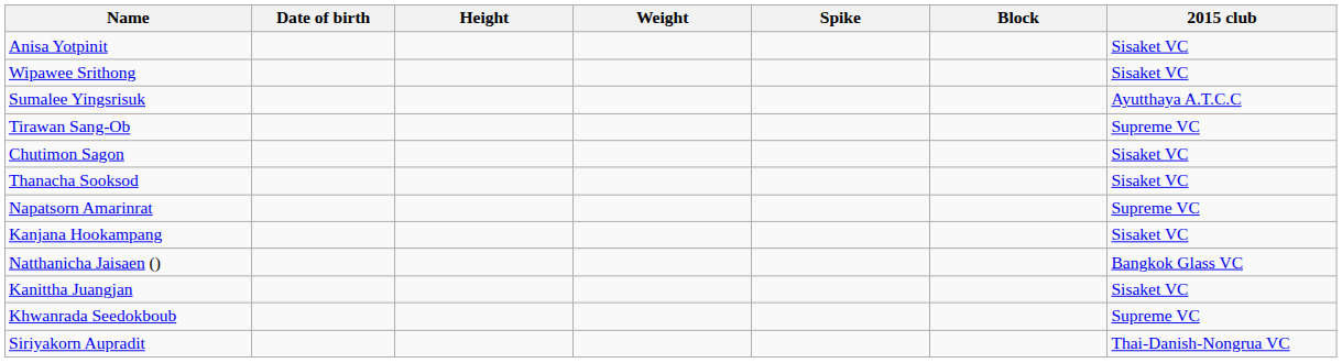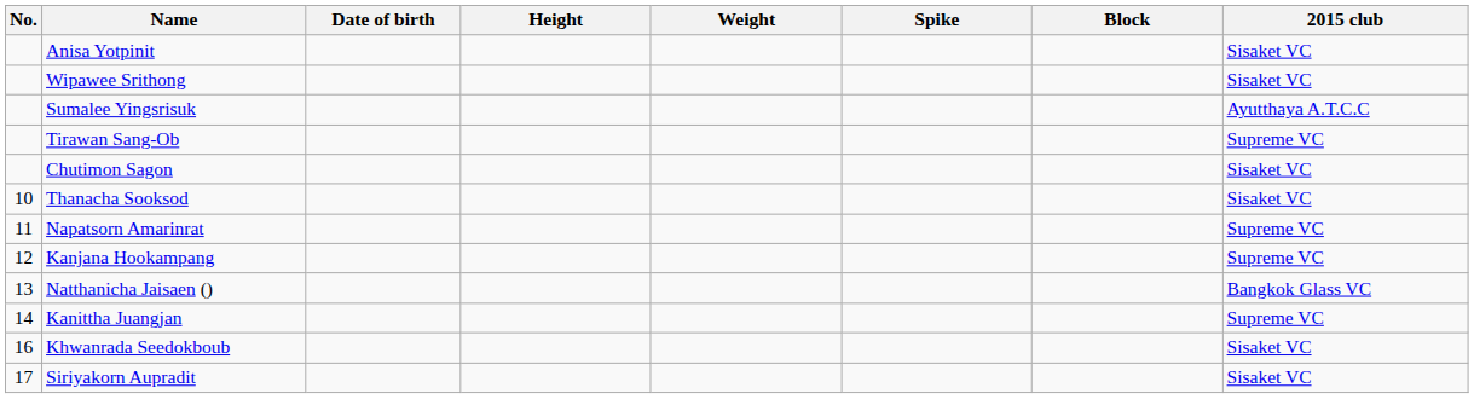 <table class="wikitable sortable" style="text-align:center;">
 <tr>
+<th>No.</th>
 <th style="width:14em">Name</th>
 <th style="width:8em">Date of birth</th>
 <th style="width:10em">Height</th>
 <th style="width:10em">Weight</th>
 <th style="width:10em">Spike</th>
 <th style="width:10em">Block</th>
 <th style="width:13em">2015 club</th>
 </tr>
 <tr>
+<td></td>
 <td align=left><a href='#'>Anisa Yotpinit</a></td>
 <td align=right></td>
 <td></td>
 <td></td>
 <td></td>
 <td></td>
 <td align=left> <a href='#'>Sisaket VC</a></td>
 </tr>
 <tr>
+<td></td>
 <td align=left><a href='#'>Wipawee Srithong</a></td>
 <td align=right></td>
 <td></td>
 <td></td>
 <td></td>
 <td></td>
 <td align=left> <a href='#'>Sisaket VC</a></td>
 </tr>
 <tr>
+<td></td>
 <td align=left><a href='#'>Sumalee Yingsrisuk</a></td>
 <td align=right></td>
 <td></td>
 <td></td>
 <td></td>
 <td></td>
 <td align=left> <a href='#'>Ayutthaya A.T.C.C</a></td>
 </tr>
 <tr>
+<td></td>
 <td align=left><a href='#'>Tirawan Sang-Ob</a></td>
 <td align=right></td>
 <td></td>
 <td></td>
 <td></td>
 <td></td>
 <td align=left> <a href='#'>Supreme VC</a></td>
 </tr>
 <tr>
+<td></td>
 <td align=left><a href='#'>Chutimon Sagon</a></td>
 <td align=right></td>
 <td></td>
 <td></td>
 <td></td>
 <td></td>
 <td align=left> <a href='#'>Sisaket VC</a></td>
 </tr>
 <tr>
+<td>10</td>
 <td align=left><a href='#'>Thanacha Sooksod</a></td>
 <td align=right></td>
 <td></td>
 <td></td>
 <td></td>
 <td></td>
 <td align=left> <a href='#'>Sisaket VC</a></td>
 </tr>
 <tr>
+<td>11</td>
 <td align=left><a href='#'>Napatsorn Amarinrat</a></td>
 <td align=right></td>
 <td></td>
 <td></td>
 <td></td>
 <td></td>
 <td align=left> <a href='#'>Supreme VC</a></td>
 </tr>
 <tr>
+<td>12</td>
 <td align=left><a href='#'>Kanjana Hookampang</a></td>
 <td align=right></td>
 <td></td>
 <td></td>
 <td></td>
 <td></td>
-<td align=left> <a href='#'>Sisaket VC</a></td>
+<td align=left> <a href='#'>Supreme VC</a></td>
 </tr>
 <tr>
+<td>13</td>
 <td align=left><a href='#'>Natthanicha Jaisaen</a> ()</td>
 <td align=right></td>
 <td></td>
 <td></td>
 <td></td>
 <td></td>
 <td align=left> <a href='#'>Bangkok Glass VC</a></td>
 </tr>
 <tr>
+<td>14</td>
 <td align=left><a href='#'>Kanittha Juangjan</a></td>
+<td align=right></td>
+<td></td>
+<td></td>
+<td></td>
+<td></td>
+<td align=left> <a href='#'>Supreme VC</a></td>
+</tr>
+<tr>
+<td>16</td>
+<td align=left><a href='#'>Khwanrada Seedokboub</a></td>
 <td align=right></td>
 <td></td>
 <td></td>
 <td></td>
 <td></td>
 <td align=left> <a href='#'>Sisaket VC</a></td>
 </tr>
 <tr>
-<td align=left><a href='#'>Khwanrada Seedokboub</a></td>
-<td align=right></td>
-<td></td>
-<td></td>
-<td></td>
-<td></td>
-<td align=left> <a href='#'>Supreme VC</a></td>
-</tr>
-<tr>
+<td>17</td>
 <td align=left><a href='#'>Siriyakorn Aupradit</a></td>
 <td align=right></td>
 <td></td>
 <td></td>
 <td></td>
 <td></td>
-<td align=left> <a href='#'>Thai-Danish-Nongrua VC</a></td>
+<td align=left> <a href='#'>Sisaket VC</a></td>
 </tr>
 </table>
